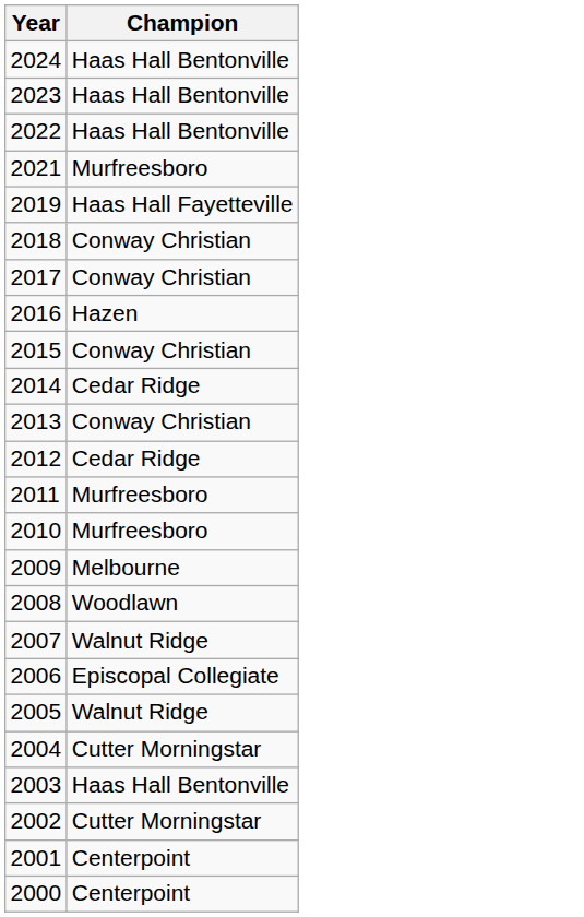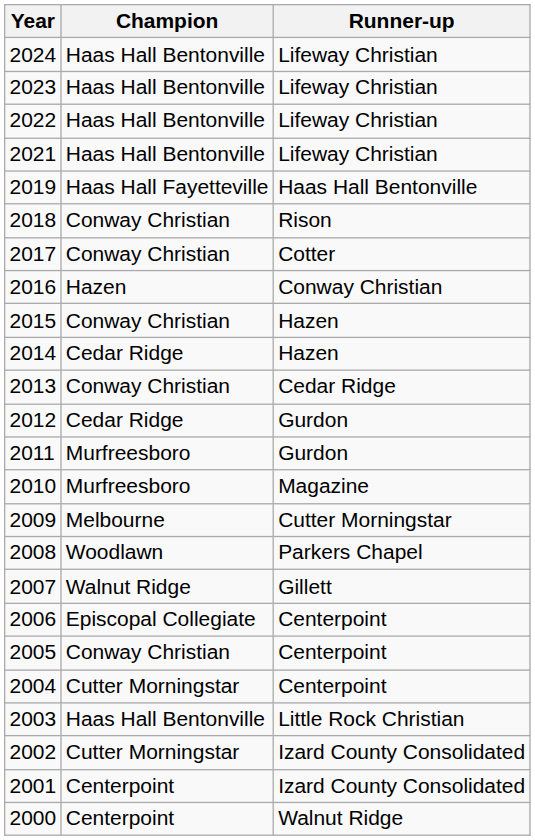 <table class="wikitable sortable">
 <tr>
 <th>Year</th>
 <th>Champion</th>
+<th>Runner-up</th>
 </tr>
 <tr>
 <td>2024</td>
 <td>Haas Hall Bentonville</td>
+<td>Lifeway Christian</td>
 </tr>
 <tr>
 <td>2023</td>
 <td>Haas Hall Bentonville</td>
+<td>Lifeway Christian</td>
 </tr>
 <tr>
 <td>2022</td>
 <td>Haas Hall Bentonville</td>
+<td>Lifeway Christian</td>
 </tr>
 <tr>
 <td>2021</td>
-<td>Murfreesboro</td>
+<td>Haas Hall Bentonville</td>
+<td>Lifeway Christian</td>
 </tr>
 <tr>
 <td>2019</td>
 <td>Haas Hall Fayetteville</td>
+<td>Haas Hall Bentonville</td>
 </tr>
 <tr>
 <td>2018</td>
 <td>Conway Christian</td>
+<td>Rison</td>
 </tr>
 <tr>
 <td>2017</td>
 <td>Conway Christian</td>
+<td>Cotter</td>
 </tr>
 <tr>
 <td>2016</td>
 <td>Hazen</td>
+<td>Conway Christian</td>
 </tr>
 <tr>
 <td>2015</td>
 <td>Conway Christian</td>
+<td>Hazen</td>
 </tr>
 <tr>
 <td>2014</td>
 <td>Cedar Ridge</td>
+<td>Hazen</td>
 </tr>
 <tr>
 <td>2013</td>
 <td>Conway Christian</td>
+<td>Cedar Ridge</td>
 </tr>
 <tr>
 <td>2012</td>
 <td>Cedar Ridge</td>
+<td>Gurdon</td>
 </tr>
 <tr>
 <td>2011</td>
 <td>Murfreesboro</td>
+<td>Gurdon</td>
 </tr>
 <tr>
 <td>2010</td>
 <td>Murfreesboro</td>
+<td>Magazine</td>
 </tr>
 <tr>
 <td>2009</td>
 <td>Melbourne</td>
+<td>Cutter Morningstar</td>
 </tr>
 <tr>
 <td>2008</td>
 <td>Woodlawn</td>
+<td>Parkers Chapel</td>
 </tr>
 <tr>
 <td>2007</td>
 <td>Walnut Ridge</td>
+<td>Gillett</td>
 </tr>
 <tr>
 <td>2006</td>
 <td>Episcopal Collegiate</td>
+<td>Centerpoint</td>
 </tr>
 <tr>
 <td>2005</td>
-<td>Walnut Ridge</td>
+<td>Conway Christian</td>
+<td>Centerpoint</td>
 </tr>
 <tr>
 <td>2004</td>
 <td>Cutter Morningstar</td>
+<td>Centerpoint</td>
 </tr>
 <tr>
 <td>2003</td>
 <td>Haas Hall Bentonville</td>
+<td>Little Rock Christian</td>
 </tr>
 <tr>
 <td>2002</td>
 <td>Cutter Morningstar</td>
+<td>Izard County Consolidated</td>
 </tr>
 <tr>
 <td>2001</td>
 <td>Centerpoint</td>
+<td>Izard County Consolidated</td>
 </tr>
 <tr>
 <td>2000</td>
 <td>Centerpoint</td>
+<td>Walnut Ridge</td>
 </tr>
 </table>
